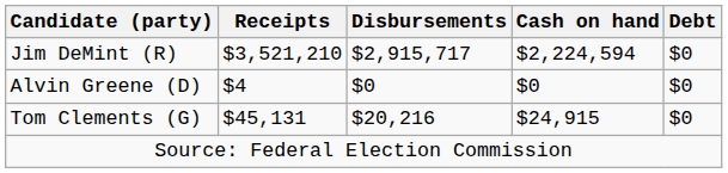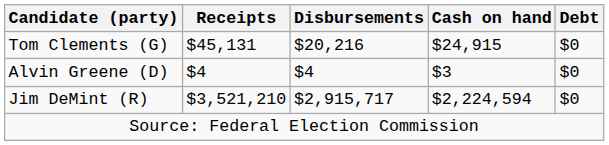 <table class="wikitable sortable">
 <tr>
 <th>Candidate (party)</th>
 <th>Receipts</th>
 <th>Disbursements</th>
 <th>Cash on hand</th>
 <th>Debt</th>
 </tr>
 <tr>
+<td>Tom Clements (G)</td>
+<td>$45,131</td>
+<td>$20,216</td>
+<td>$24,915</td>
+<td>$0</td>
+</tr>
+<tr>
+<td>Alvin Greene (D)</td>
+<td>$4</td>
+<td>$4</td>
+<td>$3</td>
+<td>$0</td>
+</tr>
+<tr>
 <td>Jim DeMint (R)</td>
 <td>$3,521,210</td>
 <td>$2,915,717</td>
 <td>$2,224,594</td>
 <td>$0</td>
 </tr>
-<tr>
-<td>Alvin Greene (D)</td>
-<td>$4</td>
-<td>$0</td>
-<td>$0</td>
-<td>$0</td>
-</tr>
-<tr>
-<td>Tom Clements (G)</td>
-<td>$45,131</td>
-<td>$20,216</td>
-<td>$24,915</td>
-<td>$0</td>
-</tr>
 <tr style="text-align:center">
 <td colspan=5>Source: Federal Election Commission</td>
 </tr>
 </table>
